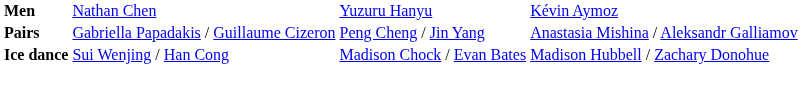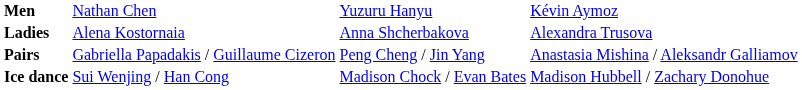 <table>
 <tr>
 <td><strong>Men</strong></td>
 <td> <a href='#'>Nathan Chen</a></td>
 <td> <a href='#'>Yuzuru Hanyu</a></td>
 <td> <a href='#'>Kévin Aymoz</a></td>
+</tr>
+<tr>
+<td><strong>Ladies</strong></td>
+<td> <a href='#'>Alena Kostornaia</a></td>
+<td> <a href='#'>Anna Shcherbakova</a></td>
+<td> <a href='#'>Alexandra Trusova</a></td>
 </tr>
 <tr>
 <td><strong>Pairs</strong></td>
 <td> <a href='#'>Gabriella Papadakis</a> / <a href='#'>Guillaume Cizeron</a></td>
 <td> <a href='#'>Peng Cheng</a> / <a href='#'>Jin Yang</a></td>
 <td> <a href='#'>Anastasia Mishina</a> / <a href='#'>Aleksandr Galliamov</a></td>
 </tr>
 <tr>
 <td><strong>Ice dance</strong></td>
 <td> <a href='#'>Sui Wenjing</a> / <a href='#'>Han Cong</a></td>
 <td> <a href='#'>Madison Chock</a> / <a href='#'>Evan Bates</a></td>
 <td> <a href='#'>Madison Hubbell</a> / <a href='#'>Zachary Donohue</a></td>
 </tr>
 </table>
